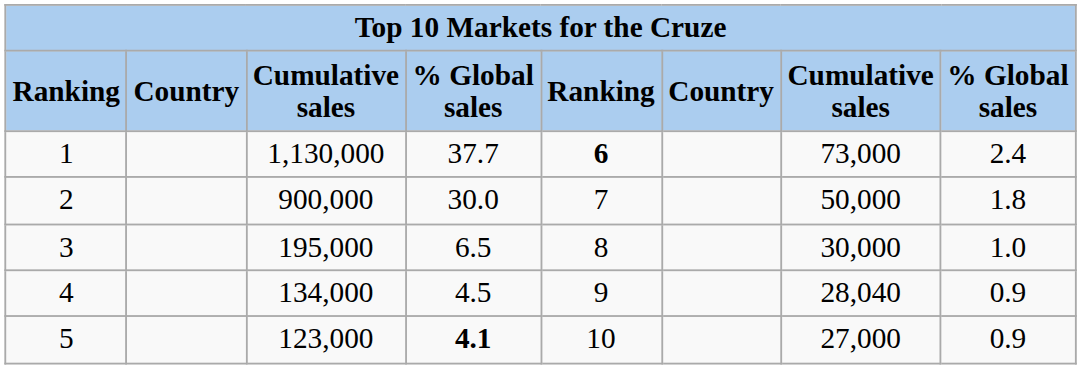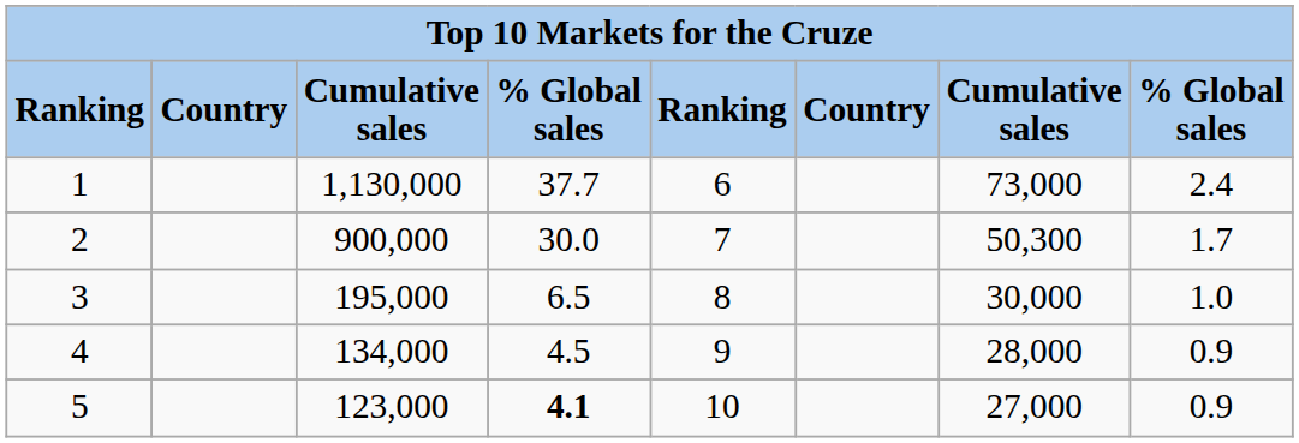 <table class="wikitable" style="margin: 1em auto 1em auto">
 <tr>
 <th colspan="8" align=center style="background-color: #ABCDEF;">Top 10 Markets for the Cruze </th>
 </tr>
 <tr>
 <th style="background:#abcdef;">Ranking</th>
 <th style="background:#abcdef;">Country</th>
 <th style="background:#abcdef;">Cumulative<br>sales</th>
 <th style="background:#abcdef;">% Global<br>sales</th>
 <th style="background:#abcdef;">Ranking</th>
 <th style="background:#abcdef;">Country</th>
 <th style="background:#abcdef;">Cumulative<br>sales</th>
 <th style="background:#abcdef;">% Global<br>sales</th>
 </tr>
 <tr align=center>
 <td>1</td>
 <td align=left></td>
 <td>1,130,000</td>
 <td>37.7</td>
-<td><strong>6</strong></td>
+<td>6</td>
 <td align=left></td>
 <td>73,000</td>
 <td>2.4</td>
 </tr>
 <tr align=center>
 <td>2</td>
 <td align=left></td>
 <td>900,000</td>
 <td>30.0</td>
 <td>7</td>
 <td align=left></td>
-<td>50,000</td>
-<td>1.8</td>
+<td>50,300</td>
+<td>1.7</td>
 </tr>
 <tr align=center>
 <td>3</td>
 <td align=left></td>
 <td>195,000</td>
 <td>6.5</td>
 <td>8</td>
 <td align=left></td>
 <td>30,000</td>
 <td>1.0</td>
 </tr>
 <tr align=center>
 <td>4</td>
 <td align=left></td>
 <td>134,000</td>
 <td>4.5</td>
 <td>9</td>
 <td align=left></td>
-<td>28,040</td>
+<td>28,000</td>
 <td>0.9</td>
 </tr>
 <tr align=center>
 <td>5</td>
 <td align=left></td>
 <td>123,000</td>
 <td><strong>4.1</strong></td>
 <td>10</td>
 <td align=left></td>
 <td>27,000</td>
 <td>0.9</td>
 </tr>
 </table>
